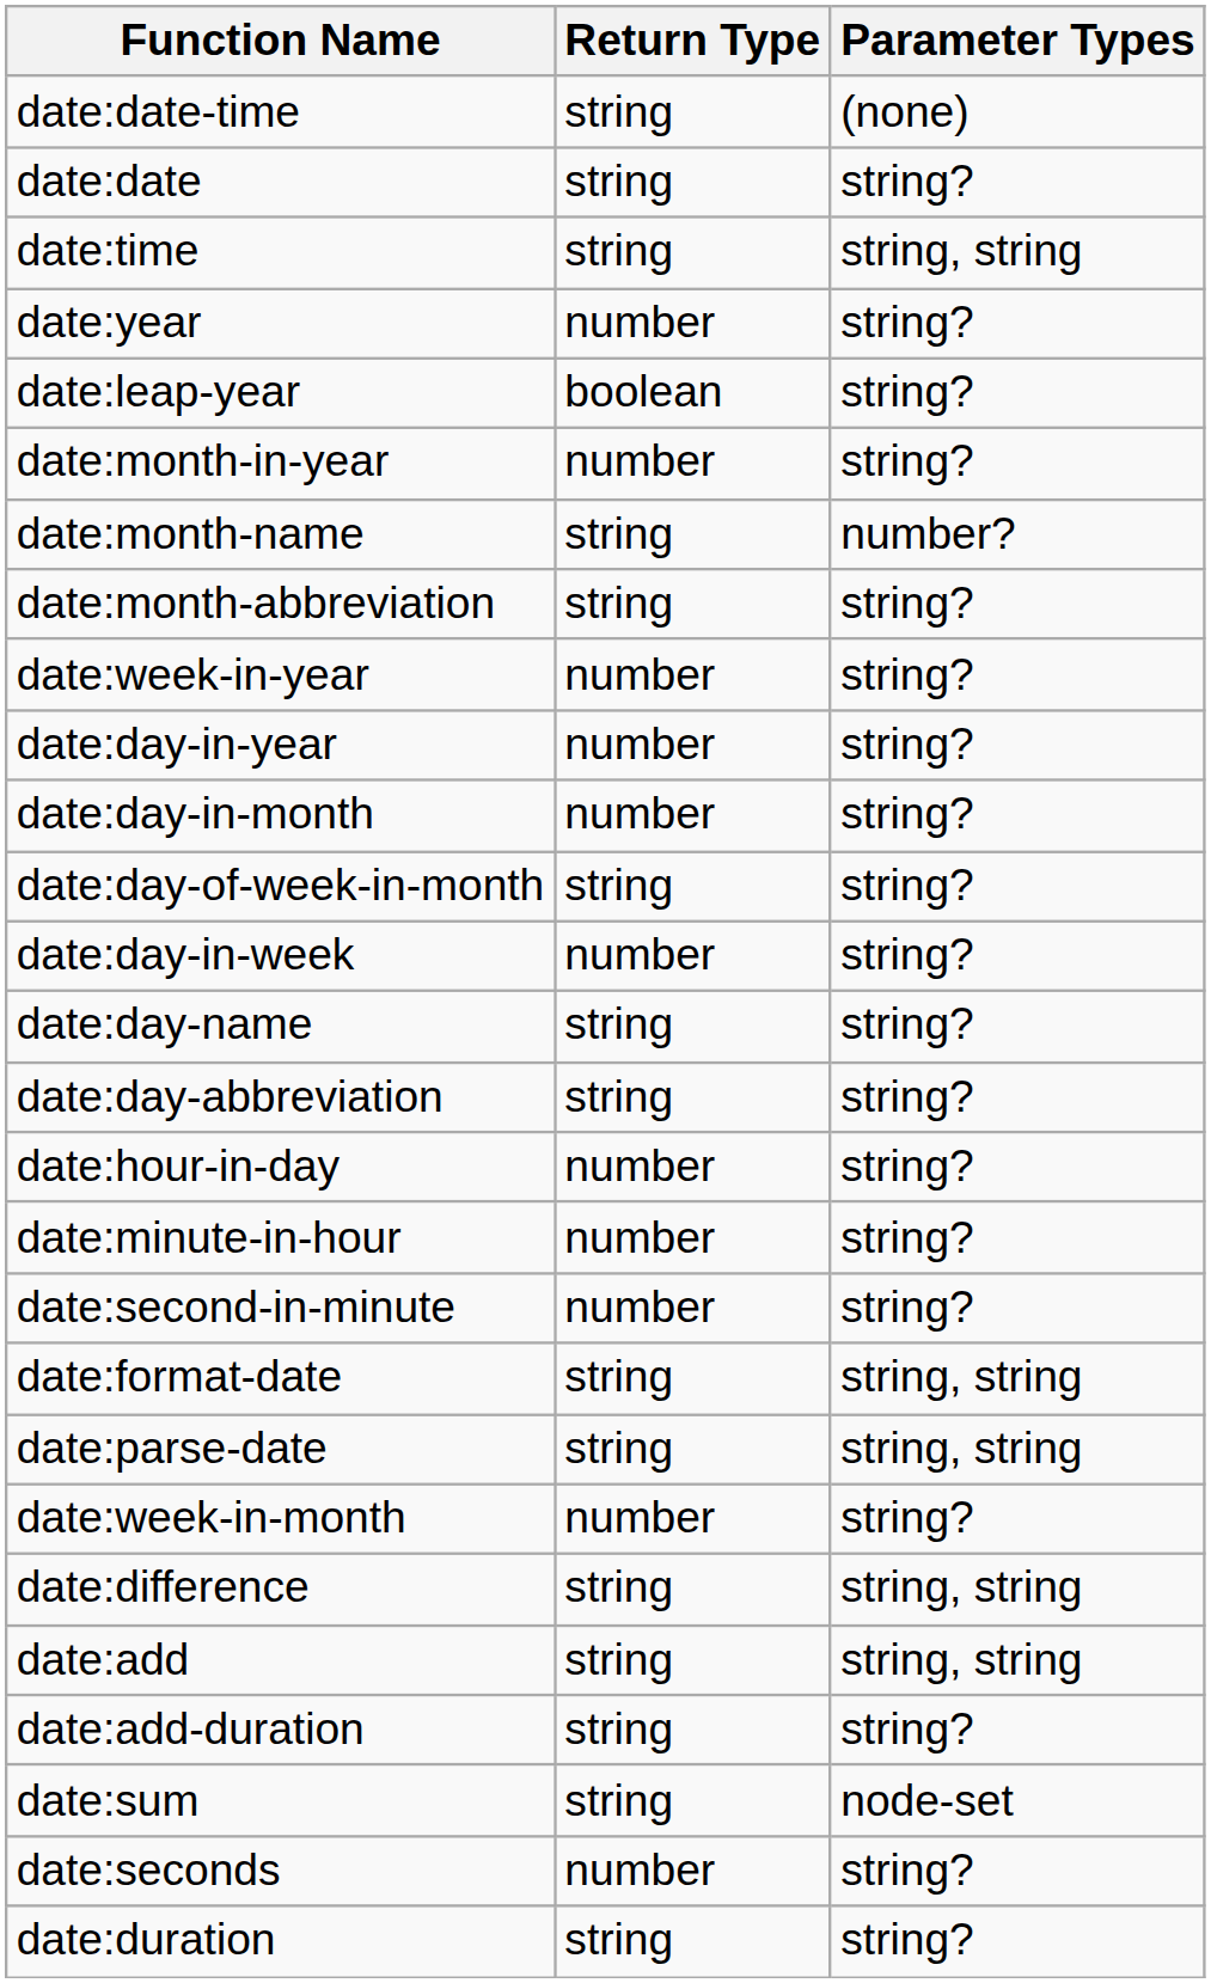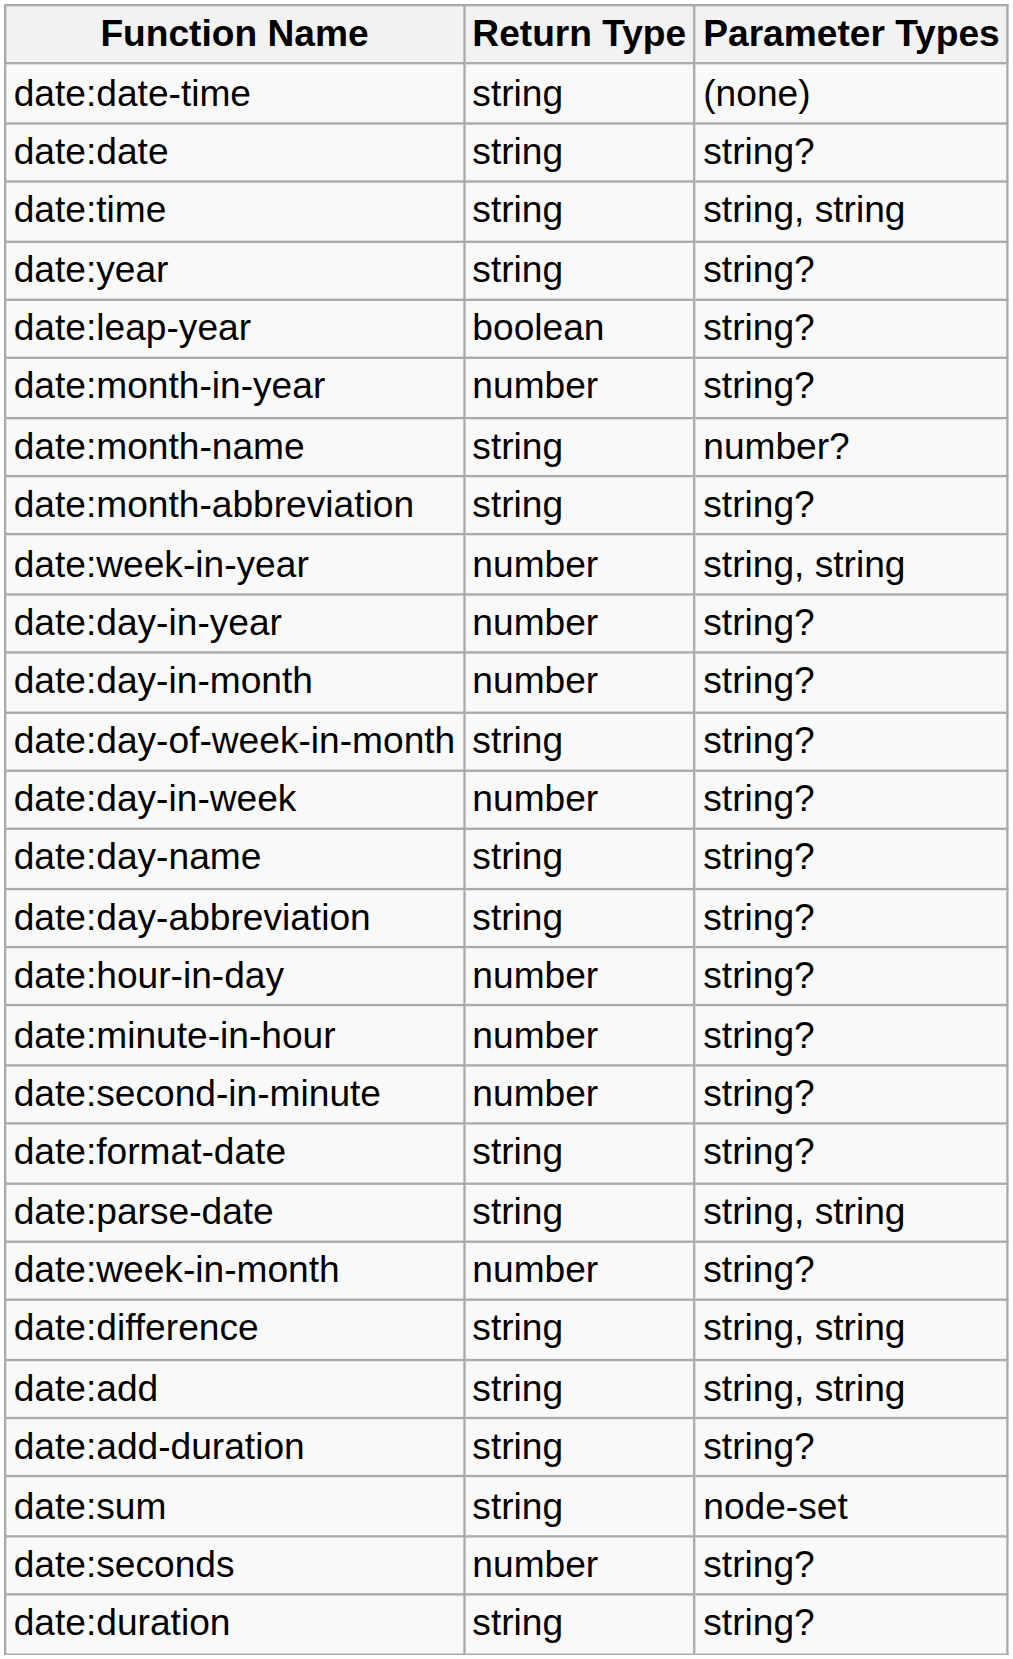 <table class="wikitable">
 <tr>
 <th>Function Name</th>
 <th>Return Type</th>
 <th>Parameter Types</th>
 </tr>
 <tr>
 <td>date:date-time</td>
 <td>string</td>
 <td>(none)</td>
 </tr>
 <tr>
 <td>date:date</td>
 <td>string</td>
 <td>string?</td>
 </tr>
 <tr>
 <td>date:time</td>
 <td>string</td>
 <td>string, string</td>
 </tr>
 <tr>
 <td>date:year</td>
-<td>number</td>
+<td>string</td>
 <td>string?</td>
 </tr>
 <tr>
 <td>date:leap-year</td>
 <td>boolean</td>
 <td>string?</td>
 </tr>
 <tr>
 <td>date:month-in-year</td>
 <td>number</td>
 <td>string?</td>
 </tr>
 <tr>
 <td>date:month-name</td>
 <td>string</td>
 <td>number?</td>
 </tr>
 <tr>
 <td>date:month-abbreviation</td>
 <td>string</td>
 <td>string?</td>
 </tr>
 <tr>
 <td>date:week-in-year</td>
 <td>number</td>
-<td>string?</td>
+<td>string, string</td>
 </tr>
 <tr>
 <td>date:day-in-year</td>
 <td>number</td>
 <td>string?</td>
 </tr>
 <tr>
 <td>date:day-in-month</td>
 <td>number</td>
 <td>string?</td>
 </tr>
 <tr>
 <td>date:day-of-week-in-month</td>
 <td>string</td>
 <td>string?</td>
 </tr>
 <tr>
 <td>date:day-in-week</td>
 <td>number</td>
 <td>string?</td>
 </tr>
 <tr>
 <td>date:day-name</td>
 <td>string</td>
 <td>string?</td>
 </tr>
 <tr>
 <td>date:day-abbreviation</td>
 <td>string</td>
 <td>string?</td>
 </tr>
 <tr>
 <td>date:hour-in-day</td>
 <td>number</td>
 <td>string?</td>
 </tr>
 <tr>
 <td>date:minute-in-hour</td>
 <td>number</td>
 <td>string?</td>
 </tr>
 <tr>
 <td>date:second-in-minute</td>
 <td>number</td>
 <td>string?</td>
 </tr>
 <tr>
 <td>date:format-date</td>
 <td>string</td>
-<td>string, string</td>
+<td>string?</td>
 </tr>
 <tr>
 <td>date:parse-date</td>
 <td>string</td>
 <td>string, string</td>
 </tr>
 <tr>
 <td>date:week-in-month</td>
 <td>number</td>
 <td>string?</td>
 </tr>
 <tr>
 <td>date:difference</td>
 <td>string</td>
 <td>string, string</td>
 </tr>
 <tr>
 <td>date:add</td>
 <td>string</td>
 <td>string, string</td>
 </tr>
 <tr>
 <td>date:add-duration</td>
 <td>string</td>
 <td>string?</td>
 </tr>
 <tr>
 <td>date:sum</td>
 <td>string</td>
 <td>node-set</td>
 </tr>
 <tr>
 <td>date:seconds</td>
 <td>number</td>
 <td>string?</td>
 </tr>
 <tr>
 <td>date:duration</td>
 <td>string</td>
 <td>string?</td>
 </tr>
 </table>
